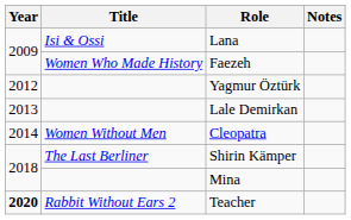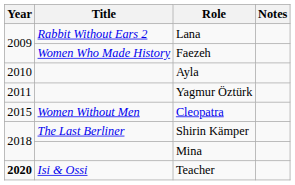 <table class="wikitable sortable">
 <tr>
 <th>Year</th>
 <th>Title</th>
 <th>Role</th>
 <th class="unsortable">Notes</th>
 </tr>
 <tr>
 <td rowspan=2>2009</td>
-<td><em><a href='#'>Isi & Ossi</a></em></td>
+<td><em><a href='#'>Rabbit Without Ears 2</a></em></td>
 <td>Lana</td>
 <td></td>
 </tr>
 <tr>
 <td><em><a href='#'>Women Who Made History</a></em></td>
 <td>Faezeh</td>
 <td></td>
 </tr>
 <tr>
-<td>2012</td>
+<td>2010</td>
+<td><em></em></td>
+<td>Ayla</td>
+<td></td>
+</tr>
+<tr>
+<td>2011</td>
 <td><em></em></td>
 <td>Yagmur Öztürk</td>
 <td></td>
 </tr>
 <tr>
-<td>2013</td>
-<td><em></em></td>
-<td>Lale Demirkan</td>
-<td></td>
-</tr>
-<tr>
-<td>2014</td>
+<td>2015</td>
 <td><em><a href='#'>Women Without Men</a></em></td>
 <td><a href='#'>Cleopatra</a></td>
 <td></td>
 </tr>
 <tr>
 <td rowspan=2>2018</td>
 <td><em><a href='#'>The Last Berliner</a></em></td>
 <td>Shirin Kämper</td>
 <td></td>
 </tr>
 <tr>
 <td><em></em></td>
 <td>Mina</td>
 <td></td>
 </tr>
 <tr>
 <td><strong>2020</strong></td>
-<td><em><a href='#'>Rabbit Without Ears 2</a></em></td>
+<td><em><a href='#'>Isi & Ossi</a></em></td>
 <td>Teacher</td>
 <td></td>
 </tr>
 </table>
